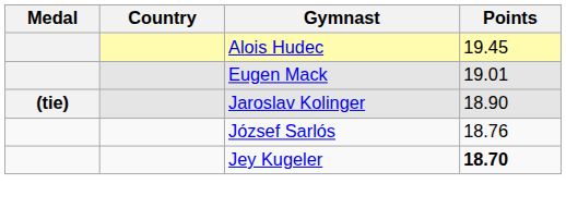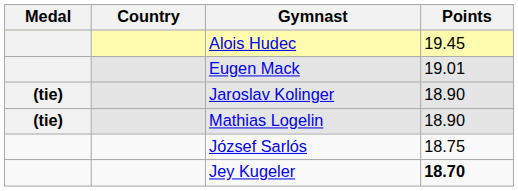 <table class="wikitable" width=500>
 <tr bgcolor="#efefef">
 <th>Medal</th>
 <th>Country</th>
 <th>Gymnast</th>
 <th>Points</th>
 </tr>
 <tr style="background:#fffcaf;">
 <th></th>
 <td></td>
 <td><a href='#'>Alois Hudec</a></td>
 <td>19.45</td>
 </tr>
 <tr style="background:#e5e5e5;">
 <th></th>
 <td></td>
 <td><a href='#'>Eugen Mack</a></td>
 <td>19.01</td>
 </tr>
 <tr style="background:#e5e5e5;">
 <th> (tie)</th>
 <td></td>
 <td><a href='#'>Jaroslav Kolinger</a></td>
 <td>18.90</td>
 </tr>
+<tr style="background:#e5e5e5;">
+<th> (tie)</th>
+<td></td>
+<td><a href='#'>Mathias Logelin</a></td>
+<td>18.90</td>
+</tr>
 <tr>
 <td></td>
 <td></td>
 <td><a href='#'>József Sarlós</a></td>
-<td>18.76</td>
+<td>18.75</td>
 </tr>
 <tr>
 <td></td>
 <td></td>
 <td><a href='#'>Jey Kugeler</a></td>
 <td><strong>18.70</strong></td>
 </tr>
 </table>
